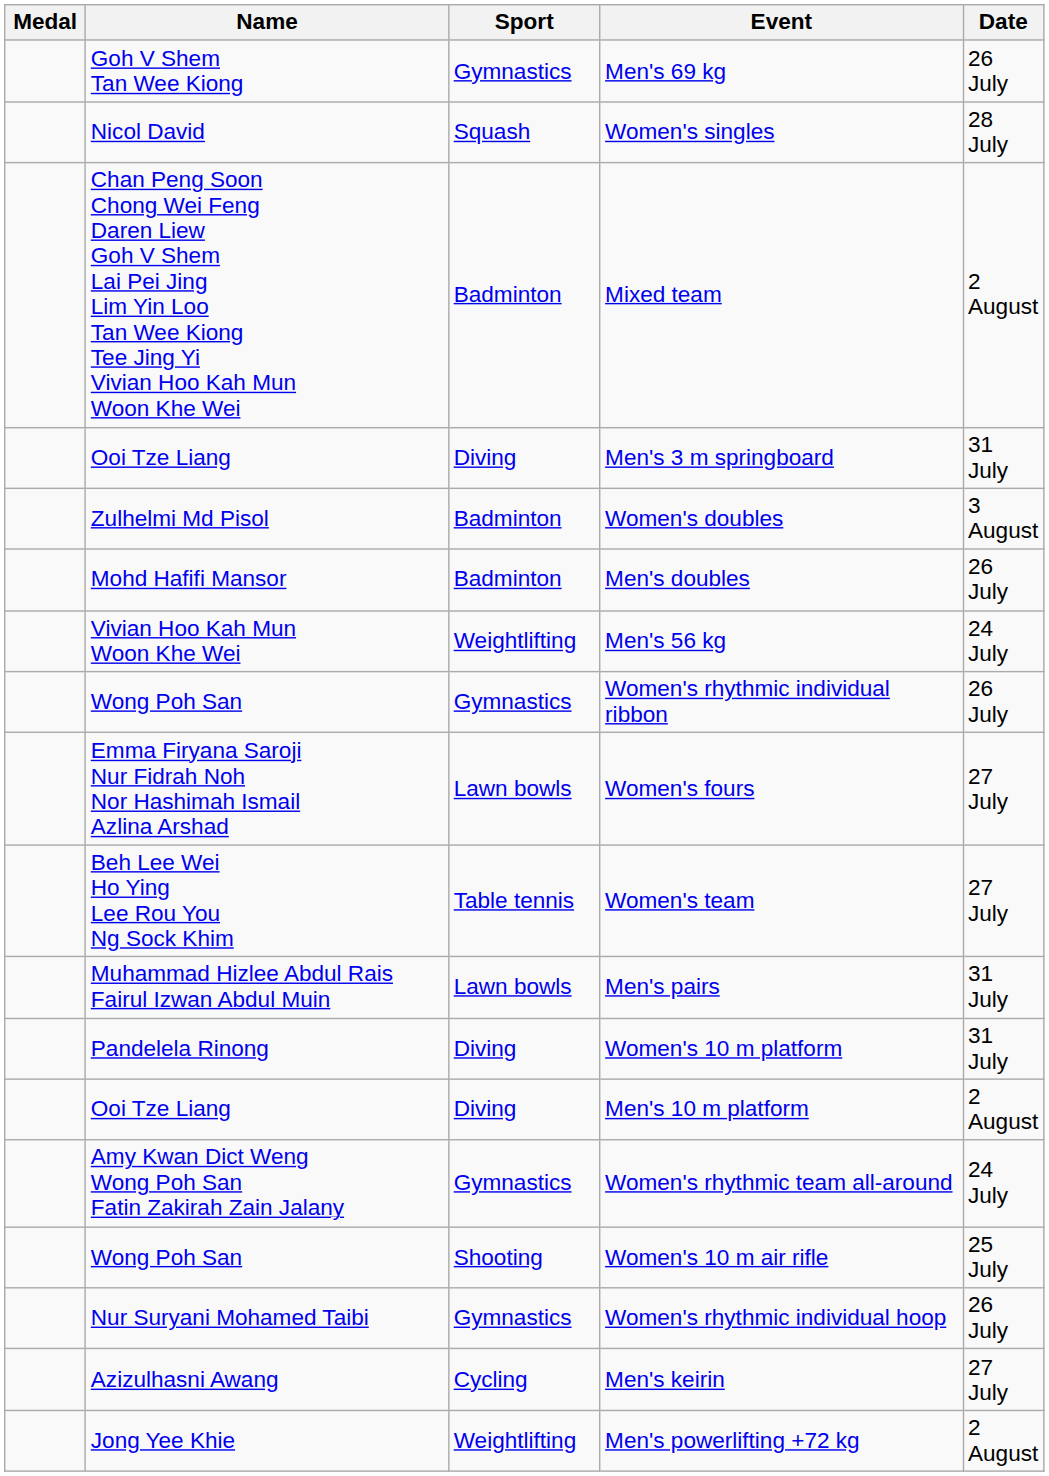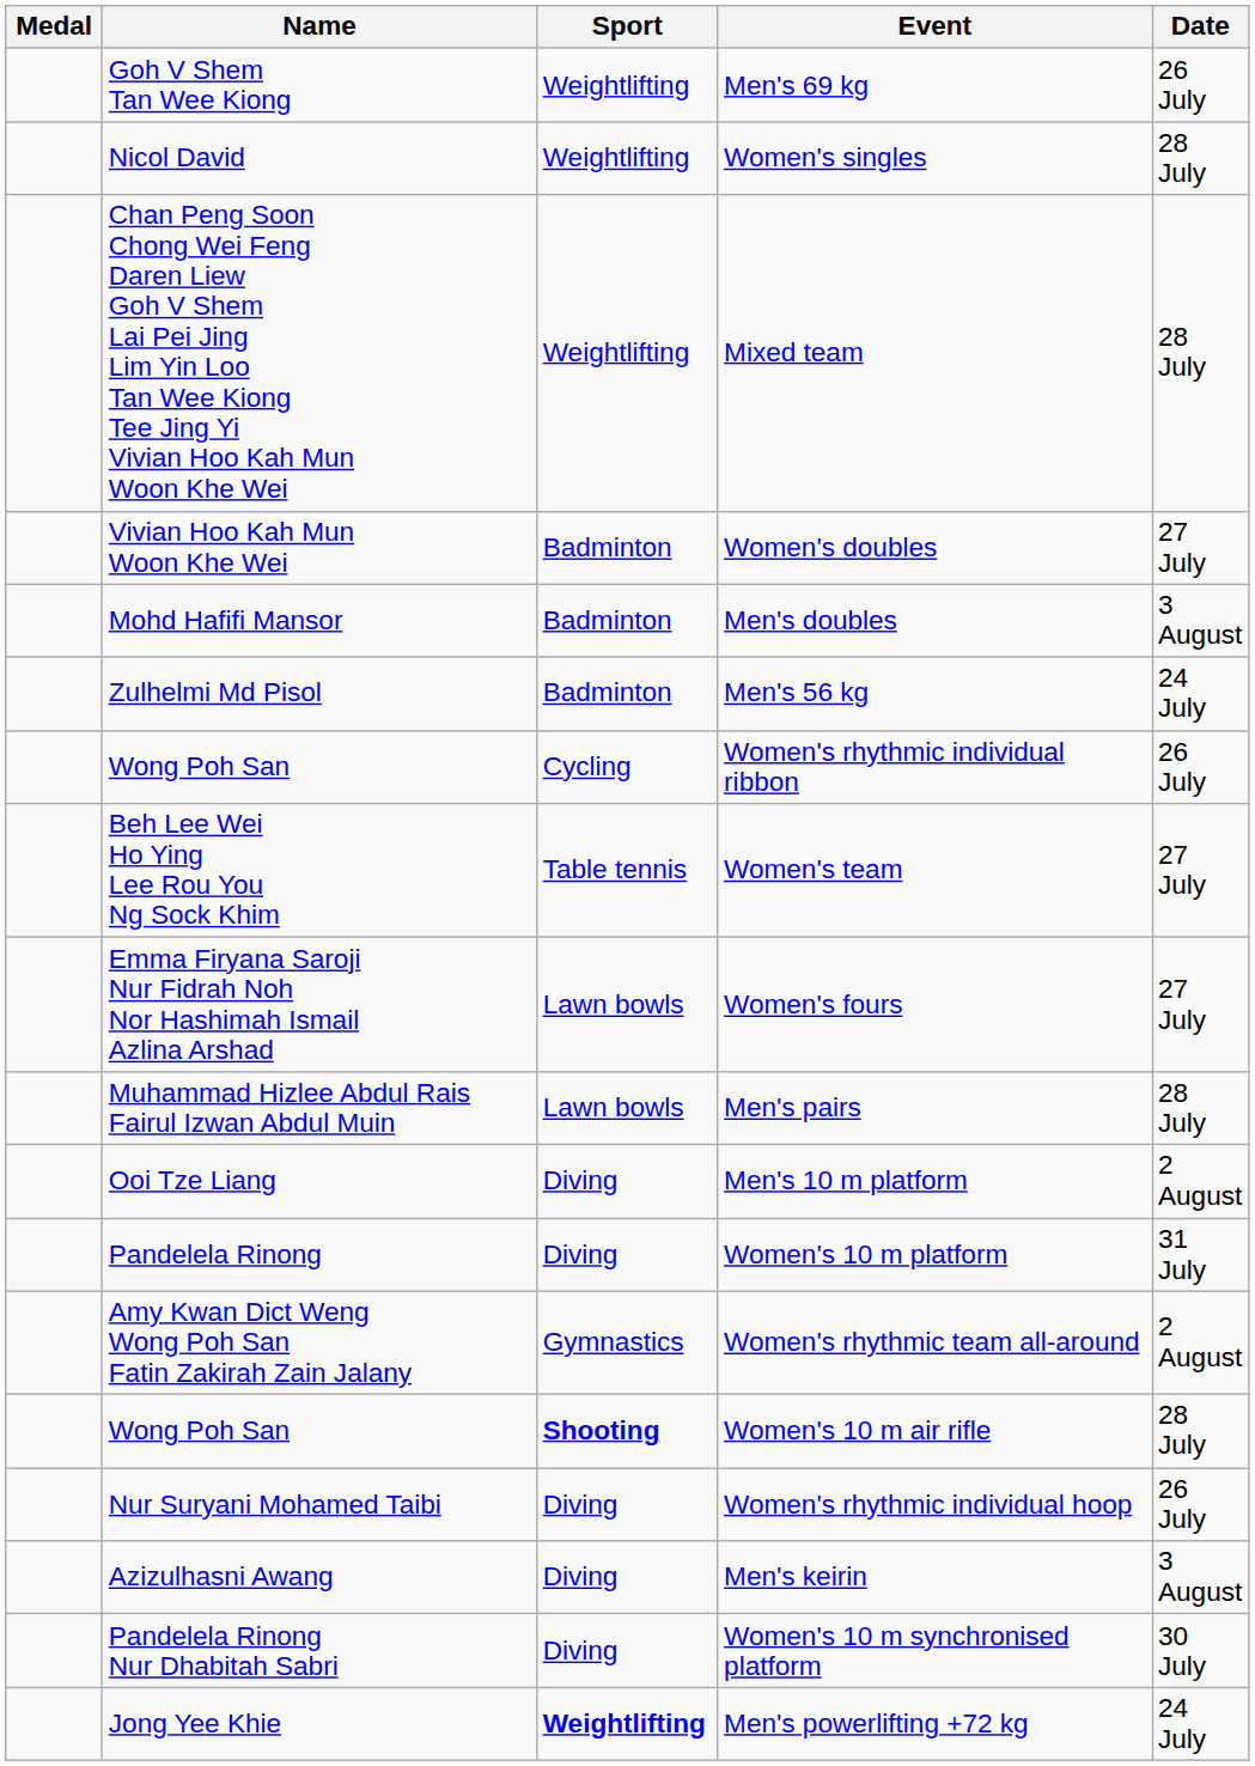 <table class="wikitable sortable" style="font-size:100%">
 <tr>
 <th width="50">Medal</th>
 <th width="250">Name</th>
 <th width="100">Sport</th>
 <th width="250">Event</th>
 <th width="50">Date</th>
 </tr>
 <tr>
 <td></td>
 <td><a href='#'>Goh V Shem</a><br><a href='#'>Tan Wee Kiong</a></td>
-<td><a href='#'>Gymnastics</a></td>
+<td><a href='#'>Weightlifting</a></td>
 <td><a href='#'>Men's 69 kg</a></td>
 <td>26 July</td>
 </tr>
 <tr>
 <td></td>
 <td><a href='#'>Nicol David</a></td>
-<td><a href='#'>Squash</a></td>
+<td><a href='#'>Weightlifting</a></td>
 <td><a href='#'>Women's singles</a></td>
 <td>28 July</td>
 </tr>
 <tr>
 <td></td>
 <td><a href='#'>Chan Peng Soon</a><br><a href='#'>Chong Wei Feng</a><br><a href='#'>Daren Liew</a><br><a href='#'>Goh V Shem</a><br><a href='#'>Lai Pei Jing</a><br><a href='#'>Lim Yin Loo</a><br><a href='#'>Tan Wee Kiong</a><br><a href='#'>Tee Jing Yi</a><br><a href='#'>Vivian Hoo Kah Mun</a><br><a href='#'>Woon Khe Wei</a></td>
-<td><a href='#'>Badminton</a></td>
+<td><a href='#'>Weightlifting</a></td>
 <td><a href='#'>Mixed team</a></td>
-<td>2 August</td>
+<td>28 July</td>
 </tr>
 <tr>
 <td></td>
-<td><a href='#'>Ooi Tze Liang</a></td>
-<td><a href='#'>Diving</a></td>
-<td><a href='#'>Men's 3 m springboard</a></td>
-<td>31 July</td>
-</tr>
-<tr>
-<td></td>
-<td><a href='#'>Zulhelmi Md Pisol</a></td>
+<td><a href='#'>Vivian Hoo Kah Mun</a><br><a href='#'>Woon Khe Wei</a></td>
 <td><a href='#'>Badminton</a></td>
 <td><a href='#'>Women's doubles</a></td>
-<td>3 August</td>
+<td>27 July</td>
 </tr>
 <tr>
 <td></td>
 <td><a href='#'>Mohd Hafifi Mansor</a></td>
 <td><a href='#'>Badminton</a></td>
 <td><a href='#'>Men's doubles</a></td>
-<td>26 July</td>
+<td>3 August</td>
 </tr>
 <tr>
 <td></td>
-<td><a href='#'>Vivian Hoo Kah Mun</a><br><a href='#'>Woon Khe Wei</a></td>
-<td><a href='#'>Weightlifting</a></td>
+<td><a href='#'>Zulhelmi Md Pisol</a></td>
+<td><a href='#'>Badminton</a></td>
 <td><a href='#'>Men's 56 kg</a></td>
 <td>24 July</td>
 </tr>
 <tr>
 <td></td>
 <td><a href='#'>Wong Poh San</a></td>
-<td><a href='#'>Gymnastics</a></td>
+<td><a href='#'>Cycling</a></td>
 <td><a href='#'>Women's rhythmic individual ribbon</a></td>
 <td>26 July</td>
+</tr>
+<tr>
+<td></td>
+<td><a href='#'>Beh Lee Wei</a><br><a href='#'>Ho Ying</a><br><a href='#'>Lee Rou You</a><br><a href='#'>Ng Sock Khim</a></td>
+<td><a href='#'>Table tennis</a></td>
+<td><a href='#'>Women's team</a></td>
+<td>27 July</td>
 </tr>
 <tr>
 <td></td>
 <td><a href='#'>Emma Firyana Saroji</a><br><a href='#'>Nur Fidrah Noh</a><br><a href='#'>Nor Hashimah Ismail</a><br><a href='#'>Azlina Arshad</a></td>
 <td><a href='#'>Lawn bowls</a></td>
 <td><a href='#'>Women's fours</a></td>
 <td>27 July</td>
 </tr>
 <tr>
 <td></td>
-<td><a href='#'>Beh Lee Wei</a><br><a href='#'>Ho Ying</a><br><a href='#'>Lee Rou You</a><br><a href='#'>Ng Sock Khim</a></td>
-<td><a href='#'>Table tennis</a></td>
-<td><a href='#'>Women's team</a></td>
-<td>27 July</td>
+<td><a href='#'>Muhammad Hizlee Abdul Rais</a><br><a href='#'>Fairul Izwan Abdul Muin</a></td>
+<td><a href='#'>Lawn bowls</a></td>
+<td><a href='#'>Men's pairs</a></td>
+<td>28 July</td>
 </tr>
 <tr>
 <td></td>
-<td><a href='#'>Muhammad Hizlee Abdul Rais</a><br><a href='#'>Fairul Izwan Abdul Muin</a></td>
-<td><a href='#'>Lawn bowls</a></td>
-<td><a href='#'>Men's pairs</a></td>
-<td>31 July</td>
+<td><a href='#'>Ooi Tze Liang</a></td>
+<td><a href='#'>Diving</a></td>
+<td><a href='#'>Men's 10 m platform</a></td>
+<td>2 August</td>
 </tr>
 <tr>
 <td></td>
 <td><a href='#'>Pandelela Rinong</a></td>
 <td><a href='#'>Diving</a></td>
 <td><a href='#'>Women's 10 m platform</a></td>
 <td>31 July</td>
 </tr>
 <tr>
 <td></td>
-<td><a href='#'>Ooi Tze Liang</a></td>
-<td><a href='#'>Diving</a></td>
-<td><a href='#'>Men's 10 m platform</a></td>
+<td><a href='#'>Amy Kwan Dict Weng</a><br><a href='#'>Wong Poh San</a><br><a href='#'>Fatin Zakirah Zain Jalany</a></td>
+<td><a href='#'>Gymnastics</a></td>
+<td><a href='#'>Women's rhythmic team all-around</a></td>
 <td>2 August</td>
 </tr>
 <tr>
 <td></td>
-<td><a href='#'>Amy Kwan Dict Weng</a><br><a href='#'>Wong Poh San</a><br><a href='#'>Fatin Zakirah Zain Jalany</a></td>
-<td><a href='#'>Gymnastics</a></td>
-<td><a href='#'>Women's rhythmic team all-around</a></td>
-<td>24 July</td>
-</tr>
-<tr>
-<td></td>
 <td><a href='#'>Wong Poh San</a></td>
-<td><a href='#'>Shooting</a></td>
+<td><strong><a href='#'>Shooting</a></strong></td>
 <td><a href='#'>Women's 10 m air rifle</a></td>
-<td>25 July</td>
+<td>28 July</td>
 </tr>
 <tr>
 <td></td>
 <td><a href='#'>Nur Suryani Mohamed Taibi</a></td>
-<td><a href='#'>Gymnastics</a></td>
+<td><a href='#'>Diving</a></td>
 <td><a href='#'>Women's rhythmic individual hoop</a></td>
 <td>26 July</td>
 </tr>
 <tr>
 <td></td>
 <td><a href='#'>Azizulhasni Awang</a></td>
-<td><a href='#'>Cycling</a></td>
+<td><a href='#'>Diving</a></td>
 <td><a href='#'>Men's keirin</a></td>
-<td>27 July</td>
+<td>3 August</td>
+</tr>
+<tr>
+<td></td>
+<td><a href='#'>Pandelela Rinong</a><br><a href='#'>Nur Dhabitah Sabri</a></td>
+<td><a href='#'>Diving</a></td>
+<td><a href='#'>Women's 10 m synchronised platform</a></td>
+<td>30 July</td>
 </tr>
 <tr>
 <td></td>
 <td><a href='#'>Jong Yee Khie</a></td>
-<td><a href='#'>Weightlifting</a></td>
+<td><strong><a href='#'>Weightlifting</a></strong></td>
 <td><a href='#'>Men's powerlifting +72 kg</a></td>
-<td>2 August</td>
+<td>24 July</td>
 </tr>
 </table>
